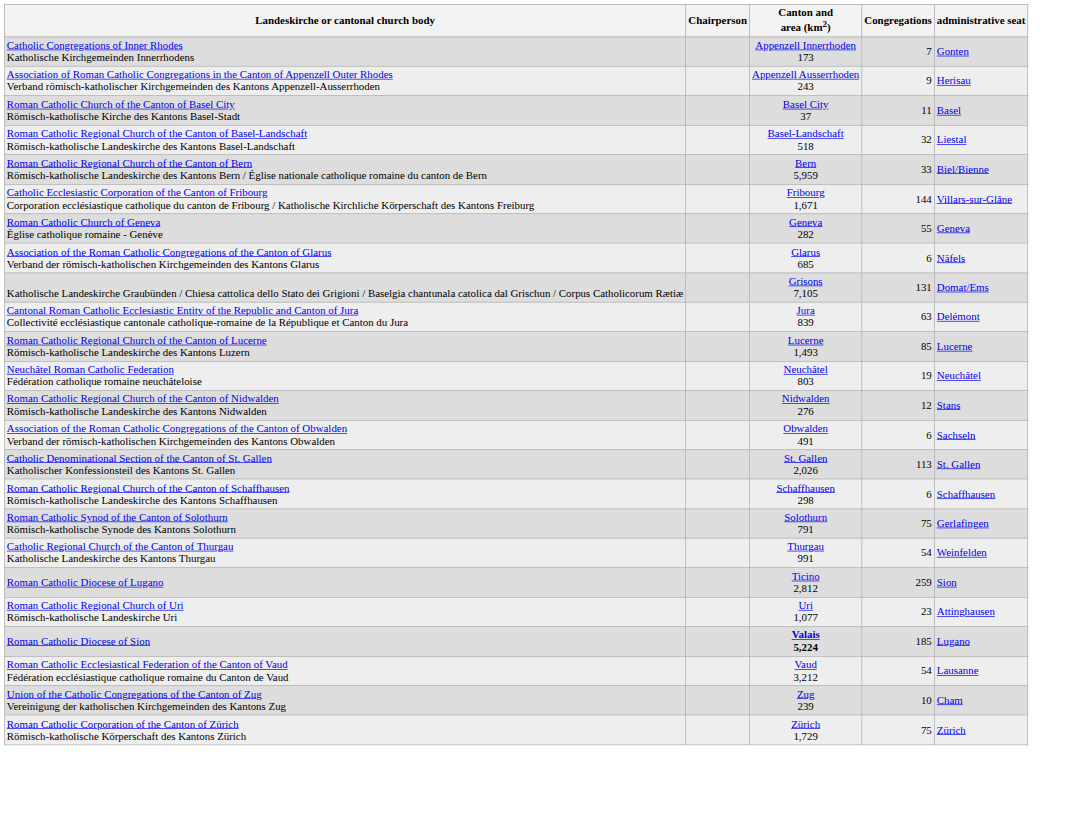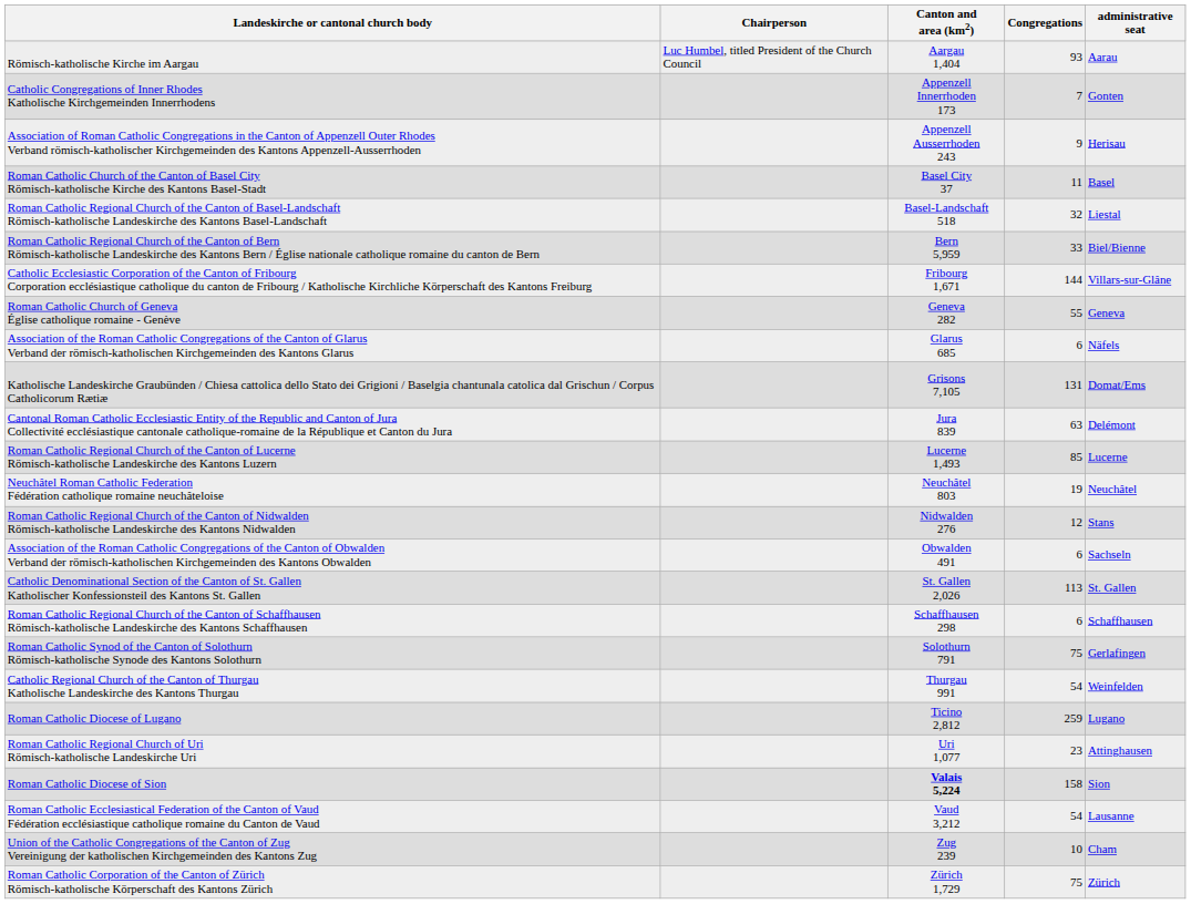 <table class="wikitable" style="clear:both;">
 <tr style="background-color:#bbbbbb;">
 <th>Landeskirche or cantonal church body</th>
 <th>Chairperson</th>
 <th>Canton and <br>area (km<sup>2</sup>)</th>
 <th>Congregations</th>
 <th>administrative seat</th>
+</tr>
+<tr style="background-color:#eeeeee;">
+<td> <br>Römisch-katholische Kirche im Aargau</td>
+<td><a href='#'>Luc Humbel</a>, titled President of the Church Council</td>
+<td align="center"><a href='#'>Aargau</a><br>1,404</td>
+<td align="right">93</td>
+<td><a href='#'>Aarau</a></td>
 </tr>
 <tr style="background-color:#dddddd;">
 <td><a href='#'>Catholic Congregations of Inner Rhodes</a><br>Katholische Kirchgemeinden Innerrhodens</td>
 <td></td>
 <td align="center"><a href='#'>Appenzell Innerrhoden</a><br>173</td>
 <td align="right">7</td>
 <td><a href='#'>Gonten</a></td>
 </tr>
 <tr style="background-color:#eeeeee;">
 <td><a href='#'>Association of Roman Catholic Congregations in the Canton of Appenzell Outer Rhodes</a><br>Verband römisch-katholischer Kirchgemeinden des Kantons Appenzell-Ausserrhoden</td>
 <td></td>
 <td align="center"><a href='#'>Appenzell Ausserrhoden</a><br>243</td>
 <td align="right">9</td>
 <td><a href='#'>Herisau</a></td>
 </tr>
 <tr style="background-color:#dddddd;">
 <td><a href='#'>Roman Catholic Church of the Canton of Basel City</a><br>Römisch-katholische Kirche des Kantons Basel-Stadt</td>
 <td></td>
 <td align="center"><a href='#'>Basel City</a><br>37</td>
 <td align="right">11</td>
 <td><a href='#'>Basel</a></td>
 </tr>
 <tr style="background-color:#eeeeee;">
 <td><a href='#'>Roman Catholic Regional Church of the Canton of Basel-Landschaft</a><br>Römisch-katholische Landeskirche des Kantons Basel-Landschaft</td>
 <td></td>
 <td align="center"><a href='#'>Basel-Landschaft</a><br>518</td>
 <td align="right">32</td>
 <td><a href='#'>Liestal</a></td>
 </tr>
 <tr style="background-color:#dddddd;">
 <td><a href='#'>Roman Catholic Regional Church of the Canton of Bern</a><br>Römisch-katholische Landeskirche des Kantons Bern / Église nationale catholique romaine du canton de Bern</td>
 <td></td>
 <td align="center"><a href='#'>Bern</a><br>5,959</td>
 <td align="right">33</td>
 <td><a href='#'>Biel/Bienne</a></td>
 </tr>
 <tr style="background-color:#eeeeee;">
 <td><a href='#'>Catholic Ecclesiastic Corporation of the Canton of Fribourg</a><br>Corporation ecclésiastique catholique du canton de Fribourg / Katholische Kirchliche Körperschaft des Kantons Freiburg</td>
 <td></td>
 <td align="center"><a href='#'>Fribourg</a><br>1,671</td>
 <td align="right">144</td>
 <td><a href='#'>Villars-sur-Glâne</a></td>
 </tr>
 <tr style="background-color:#dddddd;">
 <td><a href='#'>Roman Catholic Church of Geneva</a><br>Église catholique romaine - Genève</td>
 <td></td>
 <td align="center"><a href='#'>Geneva</a><br>282</td>
 <td align="right">55</td>
 <td><a href='#'>Geneva</a></td>
 </tr>
 <tr style="background-color:#eeeeee;">
 <td><a href='#'>Association of the Roman Catholic Congregations of the Canton of Glarus</a><br>Verband der römisch-katholischen Kirchgemeinden des Kantons Glarus</td>
 <td></td>
 <td align="center"><a href='#'>Glarus</a><br>685</td>
 <td align="right">6</td>
 <td><a href='#'>Näfels</a></td>
 </tr>
 <tr style="background-color:#dddddd;">
 <td><br>Katholische Landeskirche Graubünden / Chiesa cattolica dello Stato dei Grigioni / Baselgia chantunala catolica dal Grischun / Corpus Catholicorum Rætiæ</td>
 <td></td>
 <td align="center"><a href='#'>Grisons</a><br>7,105</td>
 <td align="right">131</td>
 <td><a href='#'>Domat/Ems</a></td>
 </tr>
 <tr style="background-color:#eeeeee;">
 <td><a href='#'>Cantonal Roman Catholic Ecclesiastic Entity of the Republic and Canton of Jura</a><br>Collectivité ecclésiastique cantonale catholique-romaine de la République et Canton du Jura</td>
 <td></td>
 <td align="center"><a href='#'>Jura</a><br>839</td>
 <td align="right">63</td>
 <td><a href='#'>Delémont</a></td>
 </tr>
 <tr style="background-color:#dddddd;">
 <td><a href='#'>Roman Catholic Regional Church of the Canton of Lucerne</a><br>Römisch-katholische Landeskirche des Kantons Luzern</td>
 <td></td>
 <td align="center"><a href='#'>Lucerne</a><br>1,493</td>
 <td align="right">85</td>
 <td><a href='#'>Lucerne</a></td>
 </tr>
 <tr style="background-color:#eeeeee;">
 <td><a href='#'>Neuchâtel Roman Catholic Federation</a><br>Fédération catholique romaine neuchâteloise</td>
 <td></td>
 <td align="center"><a href='#'>Neuchâtel</a><br>803</td>
 <td align="right">19</td>
 <td><a href='#'>Neuchâtel</a></td>
 </tr>
 <tr style="background-color:#dddddd;">
 <td><a href='#'>Roman Catholic Regional Church of the Canton of Nidwalden</a><br>Römisch-katholische Landeskirche des Kantons Nidwalden</td>
 <td></td>
 <td align="center"><a href='#'>Nidwalden</a><br>276</td>
 <td align="right">12</td>
 <td><a href='#'>Stans</a></td>
 </tr>
 <tr style="background-color:#eeeeee;">
 <td><a href='#'>Association of the Roman Catholic Congregations of the Canton of Obwalden</a><br>Verband der römisch-katholischen Kirchgemeinden des Kantons Obwalden</td>
 <td></td>
 <td align="center"><a href='#'>Obwalden</a><br>491</td>
 <td align="right">6</td>
 <td><a href='#'>Sachseln</a></td>
 </tr>
 <tr style="background-color:#dddddd;">
 <td><a href='#'>Catholic Denominational Section of the Canton of St. Gallen</a><br>Katholischer Konfessionsteil des Kantons St. Gallen</td>
 <td></td>
 <td align="center"><a href='#'>St. Gallen</a><br>2,026</td>
 <td align="right">113</td>
 <td><a href='#'>St. Gallen</a></td>
 </tr>
 <tr style="background-color:#eeeeee;">
 <td><a href='#'>Roman Catholic Regional Church of the Canton of Schaffhausen</a><br>Römisch-katholische Landeskirche des Kantons Schaffhausen</td>
 <td></td>
 <td align="center"><a href='#'>Schaffhausen</a><br>298</td>
 <td align="right">6</td>
 <td><a href='#'>Schaffhausen</a></td>
 </tr>
 <tr style="background-color:#dddddd;">
 <td><a href='#'>Roman Catholic Synod of the Canton of Solothurn</a><br>Römisch-katholische Synode des Kantons Solothurn</td>
 <td></td>
 <td align="center"><a href='#'>Solothurn</a><br>791</td>
 <td align="right">75</td>
 <td><a href='#'>Gerlafingen</a></td>
 </tr>
 <tr style="background-color:#eeeeee;">
 <td><a href='#'>Catholic Regional Church of the Canton of Thurgau</a><br>Katholische Landeskirche des Kantons Thurgau</td>
 <td></td>
 <td align="center"><a href='#'>Thurgau</a><br>991</td>
 <td align="right">54</td>
 <td><a href='#'>Weinfelden</a></td>
 </tr>
 <tr style="background-color:#dddddd;">
 <td><a href='#'>Roman Catholic Diocese of Lugano</a></td>
 <td></td>
 <td align="center"><a href='#'>Ticino</a><br>2,812</td>
 <td align="right">259</td>
-<td><a href='#'>Sion</a></td>
+<td><a href='#'>Lugano</a></td>
 </tr>
 <tr style="background-color:#eeeeee;">
 <td><a href='#'>Roman Catholic Regional Church of Uri</a><br>Römisch-katholische Landeskirche Uri</td>
 <td></td>
 <td align="center"><a href='#'>Uri</a><br>1,077</td>
 <td align="right">23</td>
 <td><a href='#'>Attinghausen</a></td>
 </tr>
 <tr style="background-color:#dddddd;">
 <td><a href='#'>Roman Catholic Diocese of Sion</a></td>
 <td></td>
 <td align="center"><strong><a href='#'>Valais</a><br>5,224</strong></td>
-<td align="right">185</td>
-<td><a href='#'>Lugano</a></td>
+<td align="right">158</td>
+<td><a href='#'>Sion</a></td>
 </tr>
 <tr style="background-color:#eeeeee;">
 <td><a href='#'>Roman Catholic Ecclesiastical Federation of the Canton of Vaud</a><br>Fédération ecclésiastique catholique romaine du Canton de Vaud</td>
 <td></td>
 <td align="center"><a href='#'>Vaud</a><br>3,212</td>
 <td align="right">54</td>
 <td><a href='#'>Lausanne</a></td>
 </tr>
 <tr style="background-color:#dddddd;">
 <td><a href='#'>Union of the Catholic Congregations of the Canton of Zug</a><br>Vereinigung der katholischen Kirchgemeinden des Kantons Zug</td>
 <td></td>
 <td align="center"><a href='#'>Zug</a><br>239</td>
 <td align="right">10</td>
 <td><a href='#'>Cham</a></td>
 </tr>
 <tr style="background-color:#eeeeee;">
 <td><a href='#'>Roman Catholic Corporation of the Canton of Zürich</a><br>Römisch-katholische Körperschaft des Kantons Zürich</td>
 <td></td>
 <td align="center"><a href='#'>Zürich</a><br>1,729</td>
 <td align="right">75</td>
 <td><a href='#'>Zürich</a></td>
 </tr>
 </table>
